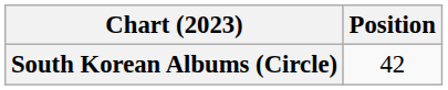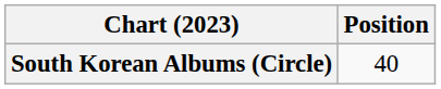 <table class="wikitable plainrowheaders" style="text-align:center">
 <tr>
 <th scope="col">Chart (2023)</th>
 <th scope="col">Position</th>
 </tr>
 <tr>
 <th scope="row">South Korean Albums (Circle)</th>
-<td>42</td>
+<td>40</td>
 </tr>
 </table>
